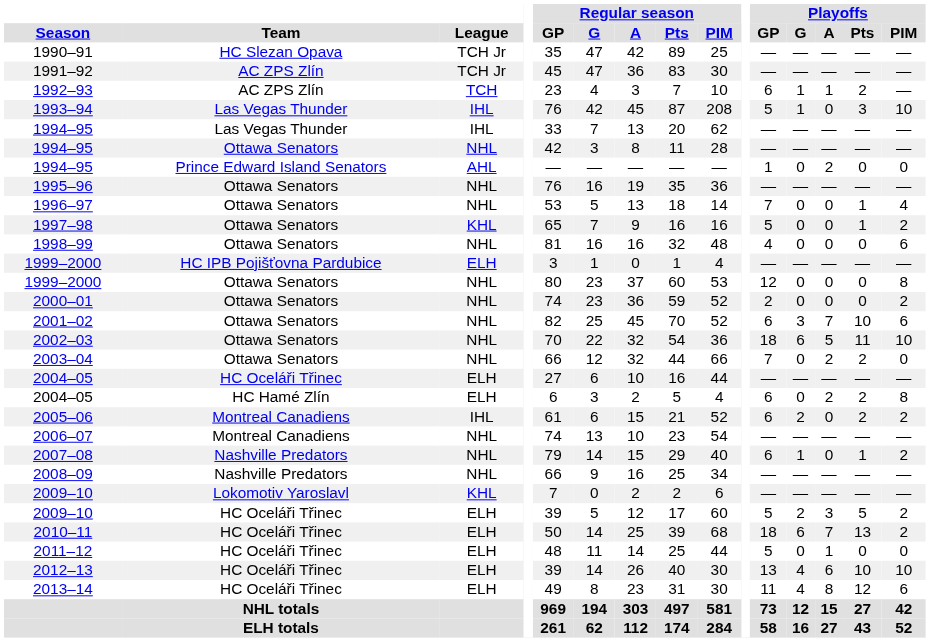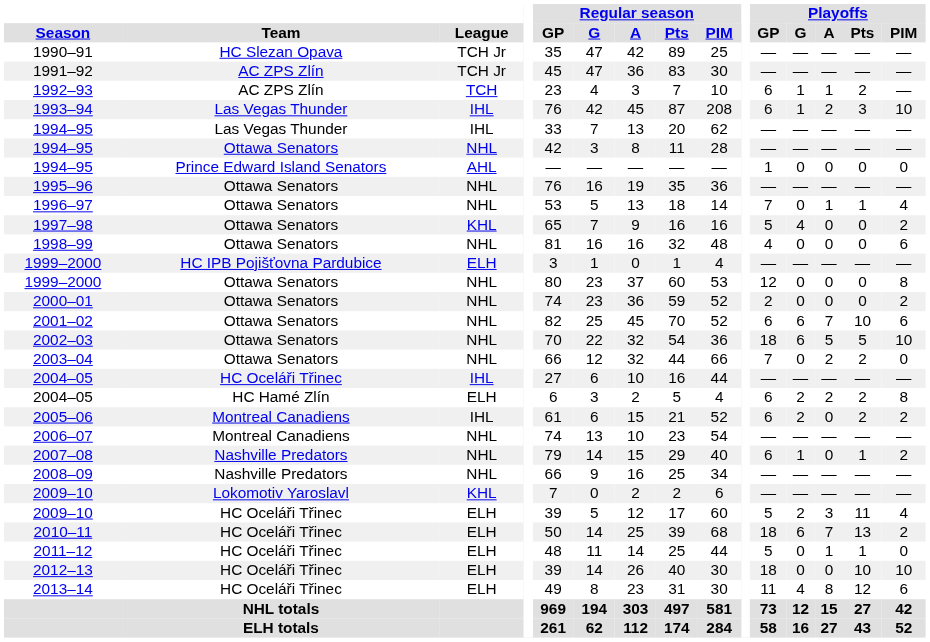 <table border="0" cellpadding="1" cellspacing="0" style="text-align:center; width:60em;">
 <tr style="background:#e0e0e0;">
 <th colspan="3" style="background:#fff;"> </th>
 <th rowspan="99" style="background:#fff;"> </th>
 <th colspan="5"><a href='#'>Regular season</a></th>
 <th rowspan="99" style="background:#fff;"> </th>
 <th colspan="5"><a href='#'>Playoffs</a></th>
 </tr>
 <tr style="background:#e0e0e0;">
 <th><a href='#'>Season</a></th>
 <th>Team</th>
 <th>League</th>
 <th>GP</th>
 <th><a href='#'>G</a></th>
 <th><a href='#'>A</a></th>
 <th><a href='#'>Pts</a></th>
 <th><a href='#'>PIM</a></th>
 <th>GP</th>
 <th>G</th>
 <th>A</th>
 <th>Pts</th>
 <th>PIM</th>
 </tr>
 <tr>
 <td>1990–91</td>
 <td><a href='#'>HC Slezan Opava</a></td>
 <td>TCH Jr</td>
 <td>35</td>
 <td>47</td>
 <td>42</td>
 <td>89</td>
 <td>25</td>
 <td>—</td>
 <td>—</td>
 <td>—</td>
 <td>—</td>
 <td>—</td>
 </tr>
 <tr style="background:#f0f0f0;">
 <td>1991–92</td>
 <td><a href='#'>AC ZPS Zlín</a></td>
 <td>TCH Jr</td>
 <td>45</td>
 <td>47</td>
 <td>36</td>
 <td>83</td>
 <td>30</td>
 <td>—</td>
 <td>—</td>
 <td>—</td>
 <td>—</td>
 <td>—</td>
 </tr>
 <tr>
 <td><a href='#'>1992–93</a></td>
 <td>AC ZPS Zlín</td>
 <td><a href='#'>TCH</a></td>
 <td>23</td>
 <td>4</td>
 <td>3</td>
 <td>7</td>
 <td>10</td>
 <td>6</td>
 <td>1</td>
 <td>1</td>
 <td>2</td>
 <td>—</td>
 </tr>
 <tr style="background:#f0f0f0;">
 <td><a href='#'>1993–94</a></td>
 <td><a href='#'>Las Vegas Thunder</a></td>
 <td><a href='#'>IHL</a></td>
 <td>76</td>
 <td>42</td>
 <td>45</td>
 <td>87</td>
 <td>208</td>
-<td>5</td>
+<td>6</td>
 <td>1</td>
-<td>0</td>
+<td>2</td>
 <td>3</td>
 <td>10</td>
 </tr>
 <tr>
 <td><a href='#'>1994–95</a></td>
 <td>Las Vegas Thunder</td>
 <td>IHL</td>
 <td>33</td>
 <td>7</td>
 <td>13</td>
 <td>20</td>
 <td>62</td>
 <td>—</td>
 <td>—</td>
 <td>—</td>
 <td>—</td>
 <td>—</td>
 </tr>
 <tr style="background:#f0f0f0;">
 <td><a href='#'>1994–95</a></td>
 <td><a href='#'>Ottawa Senators</a></td>
 <td><a href='#'>NHL</a></td>
 <td>42</td>
 <td>3</td>
 <td>8</td>
 <td>11</td>
 <td>28</td>
 <td>—</td>
 <td>—</td>
 <td>—</td>
 <td>—</td>
 <td>—</td>
 </tr>
 <tr>
 <td><a href='#'>1994–95</a></td>
 <td><a href='#'>Prince Edward Island Senators</a></td>
 <td><a href='#'>AHL</a></td>
 <td>—</td>
 <td>—</td>
 <td>—</td>
 <td>—</td>
 <td>—</td>
 <td>1</td>
 <td>0</td>
-<td>2</td>
+<td>0</td>
 <td>0</td>
 <td>0</td>
 </tr>
 <tr bgcolor="f0f0f0">
 <td><a href='#'>1995–96</a></td>
 <td>Ottawa Senators</td>
 <td>NHL</td>
 <td>76</td>
 <td>16</td>
 <td>19</td>
 <td>35</td>
 <td>36</td>
 <td>—</td>
 <td>—</td>
 <td>—</td>
 <td>—</td>
 <td>—</td>
 </tr>
 <tr>
 <td><a href='#'>1996–97</a></td>
 <td>Ottawa Senators</td>
 <td>NHL</td>
 <td>53</td>
 <td>5</td>
 <td>13</td>
 <td>18</td>
 <td>14</td>
 <td>7</td>
 <td>0</td>
-<td>0</td>
+<td>1</td>
 <td>1</td>
 <td>4</td>
 </tr>
 <tr bgcolor="f0f0f0">
 <td><a href='#'>1997–98</a></td>
 <td>Ottawa Senators</td>
 <td><a href='#'>KHL</a></td>
 <td>65</td>
 <td>7</td>
 <td>9</td>
 <td>16</td>
 <td>16</td>
 <td>5</td>
+<td>4</td>
 <td>0</td>
 <td>0</td>
-<td>1</td>
 <td>2</td>
 </tr>
 <tr>
 <td><a href='#'>1998–99</a></td>
 <td>Ottawa Senators</td>
 <td>NHL</td>
 <td>81</td>
 <td>16</td>
 <td>16</td>
 <td>32</td>
 <td>48</td>
 <td>4</td>
 <td>0</td>
 <td>0</td>
 <td>0</td>
 <td>6</td>
 </tr>
 <tr bgcolor="f0f0f0">
 <td><a href='#'>1999–2000</a></td>
 <td><a href='#'>HC IPB Pojišťovna Pardubice</a></td>
 <td><a href='#'>ELH</a></td>
 <td>3</td>
 <td>1</td>
 <td>0</td>
 <td>1</td>
 <td>4</td>
 <td>—</td>
 <td>—</td>
 <td>—</td>
 <td>—</td>
 <td>—</td>
 </tr>
 <tr>
 <td><a href='#'>1999–2000</a></td>
 <td>Ottawa Senators</td>
 <td>NHL</td>
 <td>80</td>
 <td>23</td>
 <td>37</td>
 <td>60</td>
 <td>53</td>
 <td>12</td>
 <td>0</td>
 <td>0</td>
 <td>0</td>
 <td>8</td>
 </tr>
 <tr style="background:#f0f0f0;">
 <td><a href='#'>2000–01</a></td>
 <td>Ottawa Senators</td>
 <td>NHL</td>
 <td>74</td>
 <td>23</td>
 <td>36</td>
 <td>59</td>
 <td>52</td>
 <td>2</td>
 <td>0</td>
 <td>0</td>
 <td>0</td>
 <td>2</td>
 </tr>
 <tr>
 <td><a href='#'>2001–02</a></td>
 <td>Ottawa Senators</td>
 <td>NHL</td>
 <td>82</td>
 <td>25</td>
 <td>45</td>
 <td>70</td>
 <td>52</td>
 <td>6</td>
-<td>3</td>
+<td>6</td>
 <td>7</td>
 <td>10</td>
 <td>6</td>
 </tr>
 <tr style="background:#f0f0f0;">
 <td><a href='#'>2002–03</a></td>
 <td>Ottawa Senators</td>
 <td>NHL</td>
 <td>70</td>
 <td>22</td>
 <td>32</td>
 <td>54</td>
 <td>36</td>
 <td>18</td>
 <td>6</td>
 <td>5</td>
-<td>11</td>
+<td>5</td>
 <td>10</td>
 </tr>
 <tr>
 <td><a href='#'>2003–04</a></td>
 <td>Ottawa Senators</td>
 <td>NHL</td>
 <td>66</td>
 <td>12</td>
 <td>32</td>
 <td>44</td>
 <td>66</td>
 <td>7</td>
 <td>0</td>
 <td>2</td>
 <td>2</td>
 <td>0</td>
 </tr>
 <tr style="background:#f0f0f0;">
 <td><a href='#'>2004–05</a></td>
 <td><a href='#'>HC Oceláři Třinec</a></td>
-<td>ELH</td>
+<td><a href='#'>IHL</a></td>
 <td>27</td>
 <td>6</td>
 <td>10</td>
 <td>16</td>
 <td>44</td>
 <td>—</td>
 <td>—</td>
 <td>—</td>
 <td>—</td>
 <td>—</td>
 </tr>
 <tr>
 <td>2004–05</td>
 <td>HC Hamé Zlín</td>
 <td>ELH</td>
 <td>6</td>
 <td>3</td>
 <td>2</td>
 <td>5</td>
 <td>4</td>
 <td>6</td>
-<td>0</td>
+<td>2</td>
 <td>2</td>
 <td>2</td>
 <td>8</td>
 </tr>
 <tr bgcolor="f0f0f0">
 <td><a href='#'>2005–06</a></td>
 <td><a href='#'>Montreal Canadiens</a></td>
 <td>IHL</td>
 <td>61</td>
 <td>6</td>
 <td>15</td>
 <td>21</td>
 <td>52</td>
 <td>6</td>
 <td>2</td>
 <td>0</td>
 <td>2</td>
 <td>2</td>
 </tr>
 <tr>
 <td><a href='#'>2006–07</a></td>
 <td>Montreal Canadiens</td>
 <td>NHL</td>
 <td>74</td>
 <td>13</td>
 <td>10</td>
 <td>23</td>
 <td>54</td>
 <td>—</td>
 <td>—</td>
 <td>—</td>
 <td>—</td>
 <td>—</td>
 </tr>
 <tr bgcolor="f0f0f0">
 <td><a href='#'>2007–08</a></td>
 <td><a href='#'>Nashville Predators</a></td>
 <td>NHL</td>
 <td>79</td>
 <td>14</td>
 <td>15</td>
 <td>29</td>
 <td>40</td>
 <td>6</td>
 <td>1</td>
 <td>0</td>
 <td>1</td>
 <td>2</td>
 </tr>
 <tr>
 <td><a href='#'>2008–09</a></td>
 <td>Nashville Predators</td>
 <td>NHL</td>
 <td>66</td>
 <td>9</td>
 <td>16</td>
 <td>25</td>
 <td>34</td>
 <td>—</td>
 <td>—</td>
 <td>—</td>
 <td>—</td>
 <td>—</td>
 </tr>
 <tr style="background:#f0f0f0;">
 <td><a href='#'>2009–10</a></td>
 <td><a href='#'>Lokomotiv Yaroslavl</a></td>
 <td><a href='#'>KHL</a></td>
 <td>7</td>
 <td>0</td>
 <td>2</td>
 <td>2</td>
 <td>6</td>
 <td>—</td>
 <td>—</td>
 <td>—</td>
 <td>—</td>
 <td>—</td>
 </tr>
 <tr>
 <td><a href='#'>2009–10</a></td>
 <td>HC Oceláři Třinec</td>
 <td>ELH</td>
 <td>39</td>
 <td>5</td>
 <td>12</td>
 <td>17</td>
 <td>60</td>
 <td>5</td>
 <td>2</td>
 <td>3</td>
-<td>5</td>
-<td>2</td>
+<td>11</td>
+<td>4</td>
 </tr>
 <tr style="background:#f0f0f0;">
 <td><a href='#'>2010–11</a></td>
 <td>HC Oceláři Třinec</td>
 <td>ELH</td>
 <td>50</td>
 <td>14</td>
 <td>25</td>
 <td>39</td>
 <td>68</td>
 <td>18</td>
 <td>6</td>
 <td>7</td>
 <td>13</td>
 <td>2</td>
 </tr>
 <tr>
 <td><a href='#'>2011–12</a></td>
 <td>HC Oceláři Třinec</td>
 <td>ELH</td>
 <td>48</td>
 <td>11</td>
 <td>14</td>
 <td>25</td>
 <td>44</td>
 <td>5</td>
 <td>0</td>
 <td>1</td>
-<td>0</td>
+<td>1</td>
 <td>0</td>
 </tr>
 <tr style="background:#f0f0f0;">
 <td><a href='#'>2012–13</a></td>
 <td>HC Oceláři Třinec</td>
 <td>ELH</td>
 <td>39</td>
 <td>14</td>
 <td>26</td>
 <td>40</td>
 <td>30</td>
-<td>13</td>
-<td>4</td>
-<td>6</td>
+<td>18</td>
+<td>0</td>
+<td>0</td>
 <td>10</td>
 <td>10</td>
 </tr>
 <tr>
 <td><a href='#'>2013–14</a></td>
 <td>HC Oceláři Třinec</td>
 <td>ELH</td>
 <td>49</td>
 <td>8</td>
 <td>23</td>
 <td>31</td>
 <td>30</td>
 <td>11</td>
 <td>4</td>
 <td>8</td>
 <td>12</td>
 <td>6</td>
 </tr>
 <tr style="background:#e0e0e0;">
 <th></th>
 <th>NHL totals</th>
 <th></th>
 <th>969</th>
 <th>194</th>
 <th>303</th>
 <th>497</th>
 <th>581</th>
 <th>73</th>
 <th>12</th>
 <th>15</th>
 <th>27</th>
 <th>42</th>
 </tr>
 <tr style="background:#e0e0e0;">
 <th></th>
 <th>ELH totals</th>
 <th></th>
 <th>261</th>
 <th>62</th>
 <th>112</th>
 <th>174</th>
 <th>284</th>
 <th>58</th>
 <th>16</th>
 <th>27</th>
 <th>43</th>
 <th>52</th>
 </tr>
 </table>
